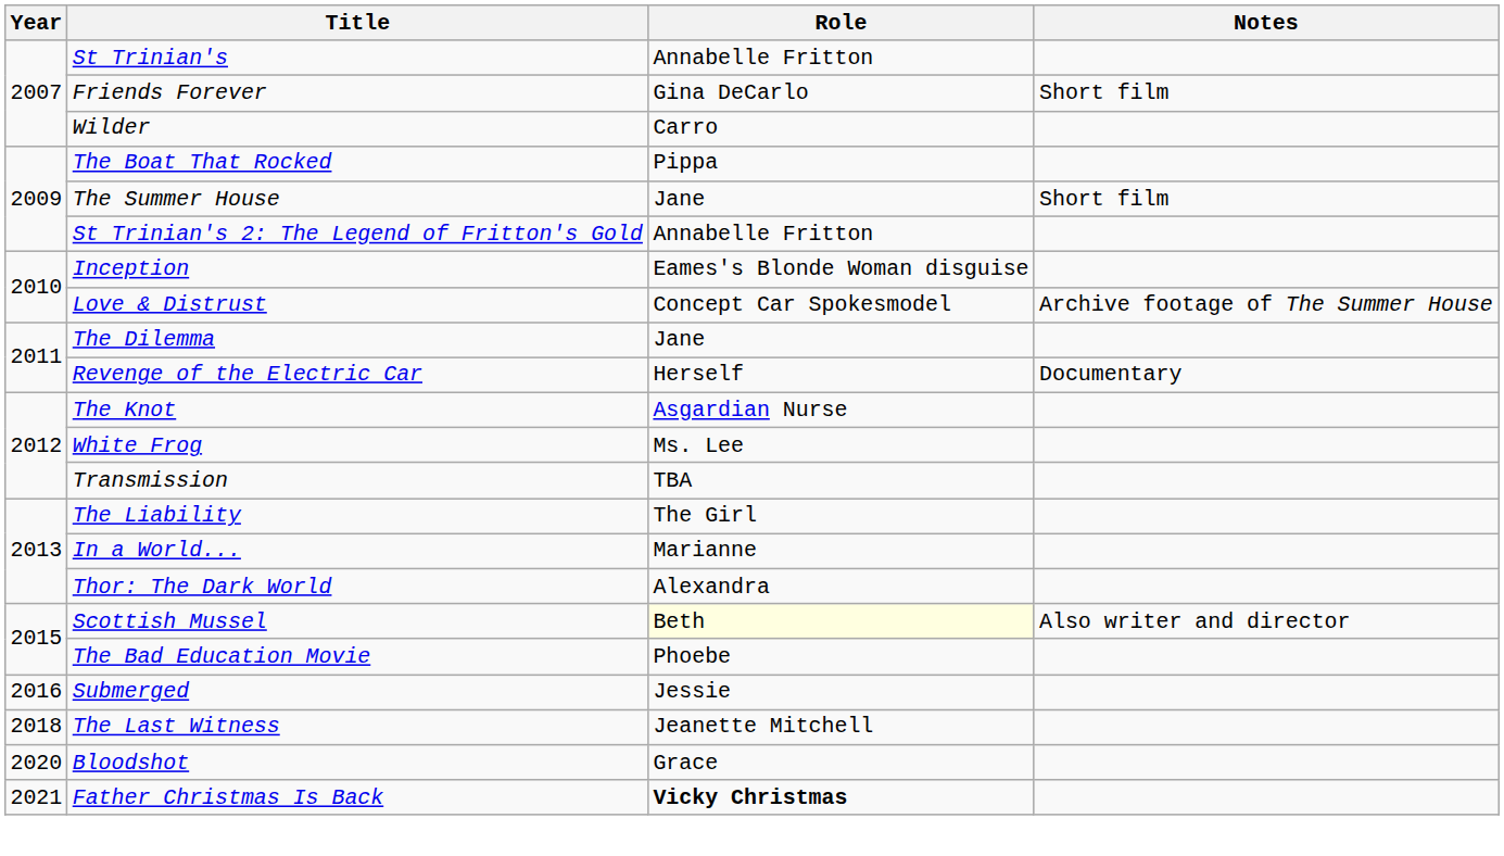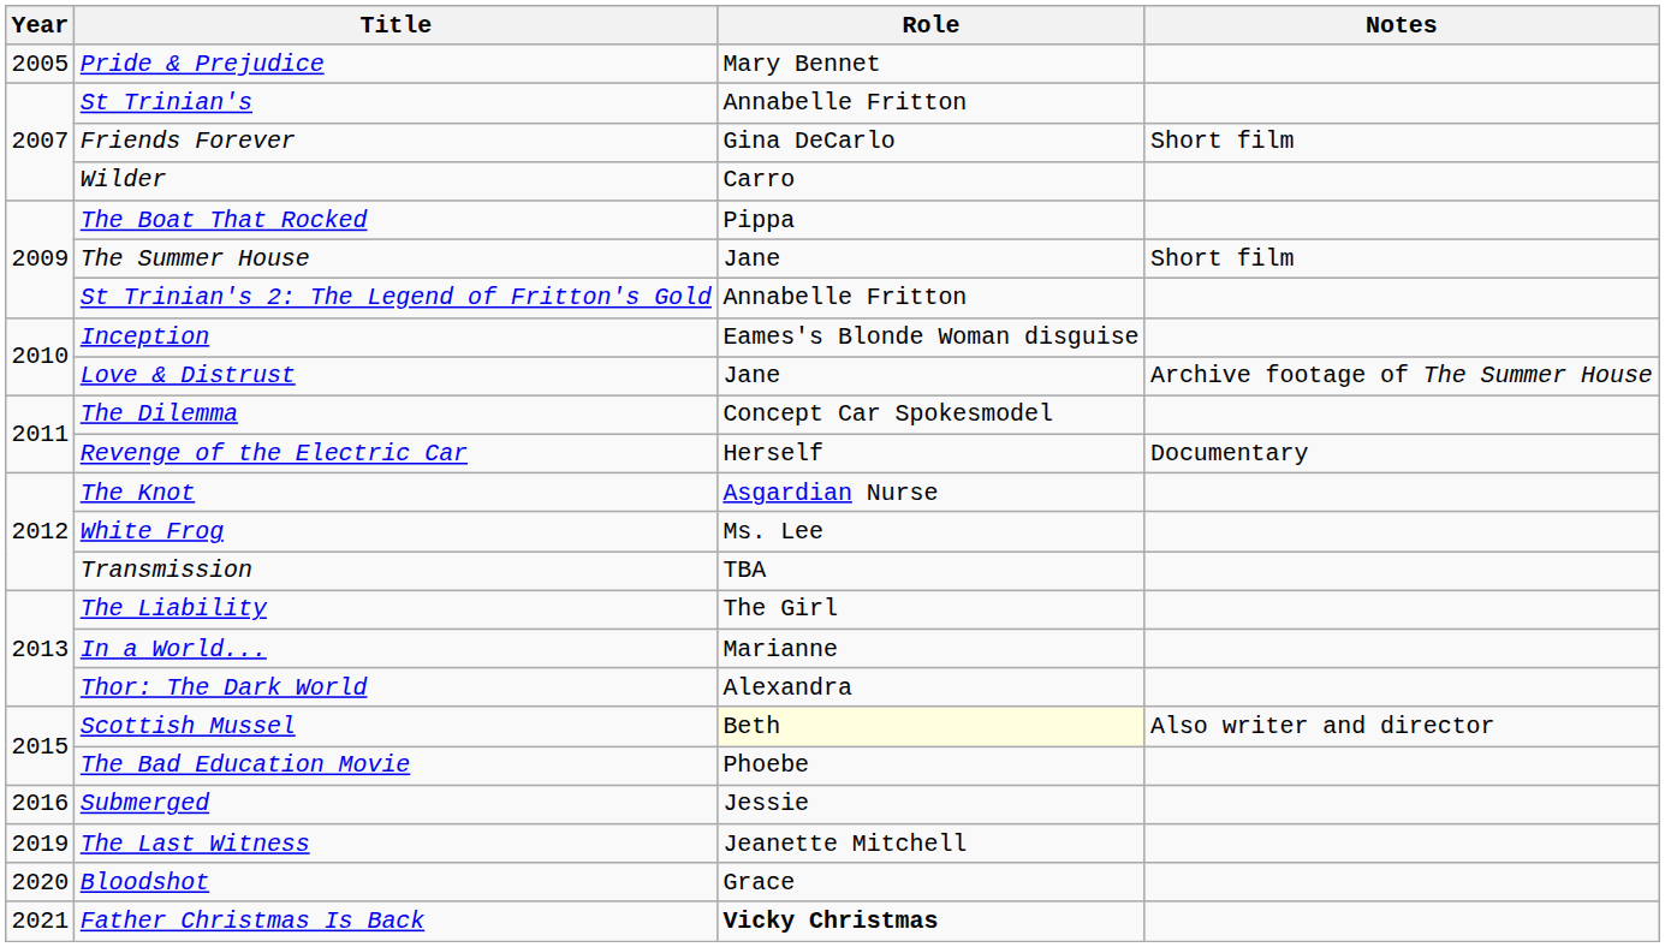 <table class="wikitable sortable">
 <tr>
 <th scope="col">Year</th>
 <th scope="col">Title</th>
 <th scope="col">Role</th>
 <th scope="col" class="unsortable">Notes</th>
+</tr>
+<tr>
+<td>2005</td>
+<td><em><a href='#'>Pride & Prejudice</a></em></td>
+<td>Mary Bennet</td>
+<td></td>
 </tr>
 <tr>
 <td rowspan="3">2007</td>
 <td><em><a href='#'>St Trinian's</a></em></td>
 <td>Annabelle Fritton</td>
 <td></td>
 </tr>
 <tr>
 <td><em>Friends Forever</em></td>
 <td>Gina DeCarlo</td>
 <td>Short film</td>
 </tr>
 <tr>
 <td><em>Wilder</em></td>
 <td>Carro</td>
 <td></td>
 </tr>
 <tr>
 <td rowspan="3">2009</td>
 <td><em><a href='#'>The Boat That Rocked</a></em></td>
 <td>Pippa</td>
 <td></td>
 </tr>
 <tr>
 <td><em>The Summer House</em></td>
 <td>Jane</td>
 <td>Short film</td>
 </tr>
 <tr>
 <td><em><a href='#'>St Trinian's 2: The Legend of Fritton's Gold</a></em></td>
 <td>Annabelle Fritton</td>
 <td></td>
 </tr>
 <tr>
 <td rowspan="2">2010</td>
 <td><em><a href='#'>Inception</a></em></td>
 <td>Eames's Blonde Woman disguise</td>
 <td></td>
 </tr>
 <tr>
 <td><em><a href='#'>Love & Distrust</a></em></td>
-<td>Concept Car Spokesmodel</td>
+<td>Jane</td>
 <td>Archive footage of <em>The Summer House</em></td>
 </tr>
 <tr>
 <td rowspan="2">2011</td>
 <td><em><a href='#'>The Dilemma</a></em></td>
-<td>Jane</td>
+<td>Concept Car Spokesmodel</td>
 <td></td>
 </tr>
 <tr>
 <td><em><a href='#'>Revenge of the Electric Car</a></em></td>
 <td>Herself</td>
 <td>Documentary</td>
 </tr>
 <tr>
 <td rowspan="3">2012</td>
 <td><em><a href='#'>The Knot</a></em></td>
 <td><a href='#'>Asgardian</a> Nurse</td>
 <td></td>
 </tr>
 <tr>
 <td><em><a href='#'>White Frog</a></em></td>
 <td>Ms. Lee</td>
 <td></td>
 </tr>
 <tr>
 <td><em>Transmission</em></td>
 <td>TBA</td>
 <td></td>
 </tr>
 <tr>
 <td rowspan="3">2013</td>
 <td><em><a href='#'>The Liability</a></em></td>
 <td>The Girl</td>
 <td></td>
 </tr>
 <tr>
 <td><em><a href='#'>In a World...</a></em></td>
 <td>Marianne</td>
 <td></td>
 </tr>
 <tr>
 <td><em><a href='#'>Thor: The Dark World</a></em></td>
 <td>Alexandra</td>
 <td></td>
 </tr>
 <tr>
 <td rowspan="2">2015</td>
 <td><em><a href='#'>Scottish Mussel</a></em></td>
 <td style="background: lightyellow;">Beth</td>
 <td>Also writer and director</td>
 </tr>
 <tr>
 <td><em><a href='#'>The Bad Education Movie</a></em></td>
 <td>Phoebe</td>
 <td></td>
 </tr>
 <tr>
 <td>2016</td>
 <td><em><a href='#'>Submerged</a></em></td>
 <td>Jessie</td>
 <td></td>
 </tr>
 <tr>
-<td>2018</td>
+<td>2019</td>
 <td><em><a href='#'>The Last Witness</a></em></td>
 <td>Jeanette Mitchell</td>
 <td></td>
 </tr>
 <tr>
 <td>2020</td>
 <td><em><a href='#'>Bloodshot</a></em></td>
 <td>Grace</td>
 <td></td>
 </tr>
 <tr>
 <td>2021</td>
 <td><em><a href='#'>Father Christmas Is Back</a></em></td>
 <td><strong>Vicky Christmas</strong></td>
 <td></td>
 </tr>
 </table>
